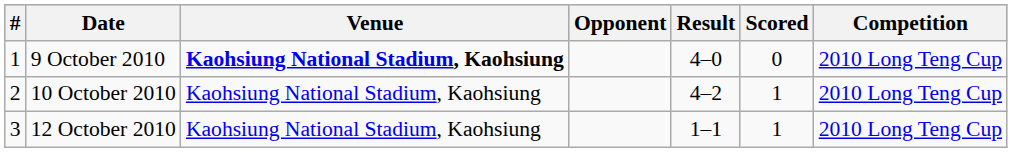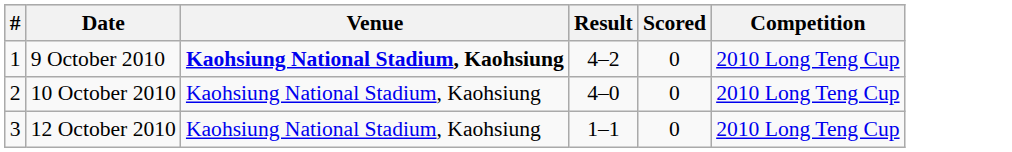 <table class="wikitable" style="font-size:90%; text-align: left;">
 <tr bgcolor="#CCCCCC" align="center">
 <th>#</th>
 <th>Date</th>
 <th>Venue</th>
-<th>Opponent</th>
 <th>Result</th>
 <th>Scored</th>
 <th>Competition</th>
 </tr>
 <tr>
 <td>1</td>
 <td>9 October 2010</td>
 <td><strong><a href='#'>Kaohsiung National Stadium</a>, Kaohsiung</strong></td>
-<td></td>
-<td align=center>4–0</td>
+<td align=center>4–2</td>
 <td align=center>0</td>
 <td><a href='#'>2010 Long Teng Cup</a></td>
 </tr>
 <tr>
 <td>2</td>
 <td>10 October 2010</td>
 <td><a href='#'>Kaohsiung National Stadium</a>, Kaohsiung</td>
-<td></td>
-<td align=center>4–2</td>
-<td align=center>1</td>
+<td align=center>4–0</td>
+<td align=center>0</td>
 <td><a href='#'>2010 Long Teng Cup</a></td>
 </tr>
 <tr>
 <td>3</td>
 <td>12 October 2010</td>
 <td><a href='#'>Kaohsiung National Stadium</a>, Kaohsiung</td>
-<td></td>
 <td align=center>1–1</td>
-<td align=center>1</td>
+<td align=center>0</td>
 <td><a href='#'>2010 Long Teng Cup</a></td>
 </tr>
 </table>
